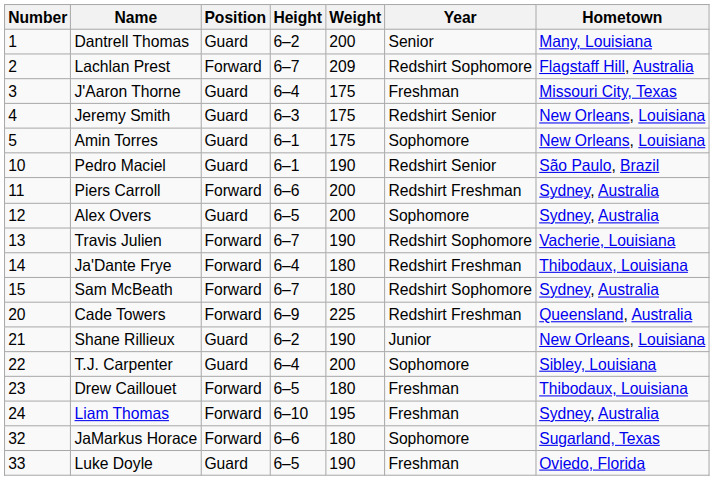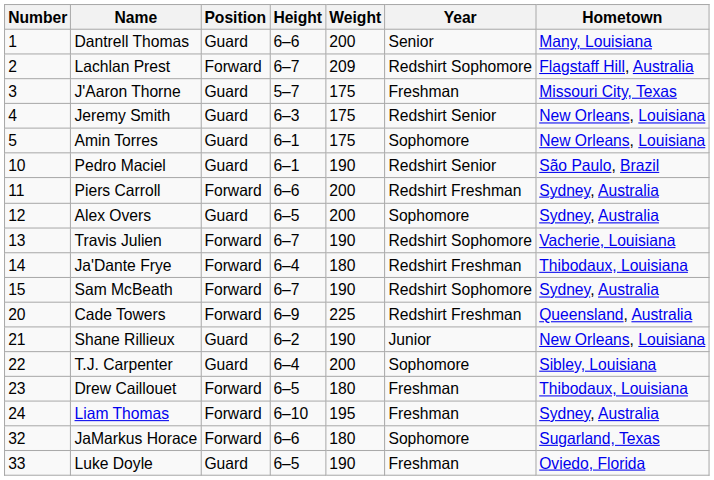 <table class="wikitable sortable" style="font-size: 95%;">
 <tr>
 <th>Number</th>
 <th>Name</th>
 <th>Position</th>
 <th>Height</th>
 <th>Weight</th>
 <th>Year</th>
 <th>Hometown</th>
 </tr>
 <tr>
 <td>1</td>
 <td>Dantrell Thomas</td>
 <td>Guard</td>
-<td>6–2</td>
+<td>6–6</td>
 <td>200</td>
 <td>Senior</td>
 <td><a href='#'>Many, Louisiana</a></td>
 </tr>
 <tr>
 <td>2</td>
 <td>Lachlan Prest</td>
 <td>Forward</td>
 <td>6–7</td>
 <td>209</td>
 <td>Redshirt Sophomore</td>
 <td><a href='#'>Flagstaff Hill</a>, <a href='#'>Australia</a></td>
 </tr>
 <tr>
 <td>3</td>
 <td>J'Aaron Thorne</td>
 <td>Guard</td>
-<td>6–4</td>
+<td>5–7</td>
 <td>175</td>
 <td>Freshman</td>
 <td><a href='#'>Missouri City, Texas</a></td>
 </tr>
 <tr>
 <td>4</td>
 <td>Jeremy Smith</td>
 <td>Guard</td>
 <td>6–3</td>
 <td>175</td>
 <td>Redshirt Senior</td>
 <td><a href='#'>New Orleans</a>, <a href='#'>Louisiana</a></td>
 </tr>
 <tr>
 <td>5</td>
 <td>Amin Torres</td>
 <td>Guard</td>
 <td>6–1</td>
 <td>175</td>
 <td>Sophomore</td>
 <td><a href='#'>New Orleans</a>, <a href='#'>Louisiana</a></td>
 </tr>
 <tr>
 <td>10</td>
 <td>Pedro Maciel</td>
 <td>Guard</td>
 <td>6–1</td>
 <td>190</td>
 <td>Redshirt Senior</td>
 <td><a href='#'>São Paulo</a>, <a href='#'>Brazil</a></td>
 </tr>
 <tr>
 <td>11</td>
 <td>Piers Carroll</td>
 <td>Forward</td>
 <td>6–6</td>
 <td>200</td>
 <td>Redshirt Freshman</td>
 <td><a href='#'>Sydney</a>, <a href='#'>Australia</a></td>
 </tr>
 <tr>
 <td>12</td>
 <td>Alex Overs</td>
 <td>Guard</td>
 <td>6–5</td>
 <td>200</td>
 <td>Sophomore</td>
 <td><a href='#'>Sydney</a>, <a href='#'>Australia</a></td>
 </tr>
 <tr>
 <td>13</td>
 <td>Travis Julien</td>
 <td>Forward</td>
 <td>6–7</td>
 <td>190</td>
 <td>Redshirt Sophomore</td>
 <td><a href='#'>Vacherie, Louisiana</a></td>
 </tr>
 <tr>
 <td>14</td>
 <td>Ja'Dante Frye</td>
 <td>Forward</td>
 <td>6–4</td>
 <td>180</td>
 <td>Redshirt Freshman</td>
 <td><a href='#'>Thibodaux, Louisiana</a></td>
 </tr>
 <tr>
 <td>15</td>
 <td>Sam McBeath</td>
 <td>Forward</td>
 <td>6–7</td>
-<td>180</td>
+<td>190</td>
 <td>Redshirt Sophomore</td>
 <td><a href='#'>Sydney</a>, <a href='#'>Australia</a></td>
 </tr>
 <tr>
 <td>20</td>
 <td>Cade Towers</td>
 <td>Forward</td>
 <td>6–9</td>
 <td>225</td>
 <td>Redshirt Freshman</td>
 <td><a href='#'>Queensland</a>, <a href='#'>Australia</a></td>
 </tr>
 <tr>
 <td>21</td>
 <td>Shane Rillieux</td>
 <td>Guard</td>
 <td>6–2</td>
 <td>190</td>
 <td>Junior</td>
 <td><a href='#'>New Orleans</a>, <a href='#'>Louisiana</a></td>
 </tr>
 <tr>
 <td>22</td>
 <td>T.J. Carpenter</td>
 <td>Guard</td>
 <td>6–4</td>
 <td>200</td>
 <td>Sophomore</td>
 <td><a href='#'>Sibley, Louisiana</a></td>
 </tr>
 <tr>
 <td>23</td>
 <td>Drew Caillouet</td>
 <td>Forward</td>
 <td>6–5</td>
 <td>180</td>
 <td>Freshman</td>
 <td><a href='#'>Thibodaux, Louisiana</a></td>
 </tr>
 <tr>
 <td>24</td>
 <td><a href='#'>Liam Thomas</a></td>
 <td>Forward</td>
 <td>6–10</td>
 <td>195</td>
 <td>Freshman</td>
 <td><a href='#'>Sydney</a>, <a href='#'>Australia</a></td>
 </tr>
 <tr>
 <td>32</td>
 <td>JaMarkus Horace</td>
 <td>Forward</td>
 <td>6–6</td>
 <td>180</td>
 <td>Sophomore</td>
 <td><a href='#'>Sugarland, Texas</a></td>
 </tr>
 <tr>
 <td>33</td>
 <td>Luke Doyle</td>
 <td>Guard</td>
 <td>6–5</td>
 <td>190</td>
 <td>Freshman</td>
 <td><a href='#'>Oviedo, Florida</a></td>
 </tr>
 </table>
